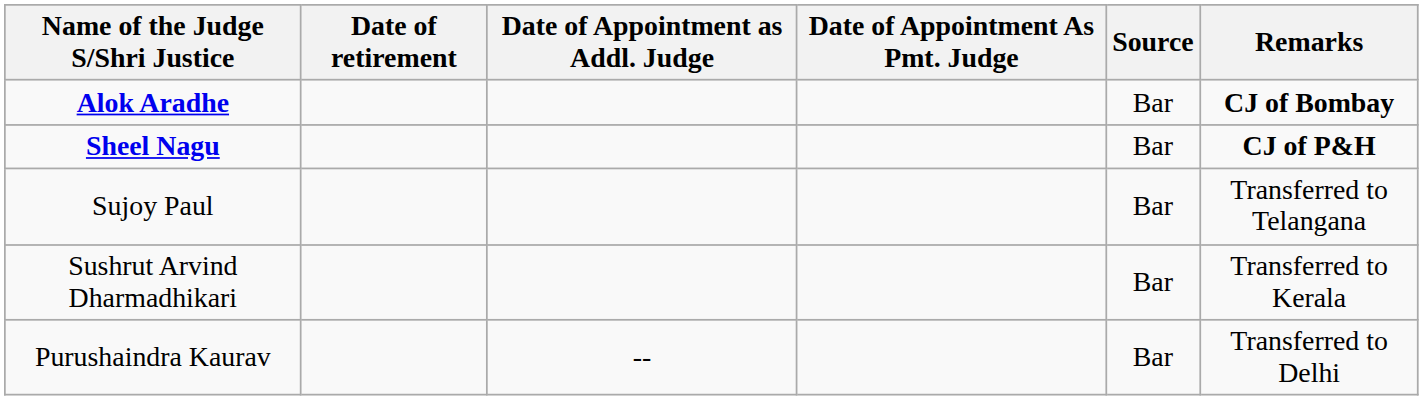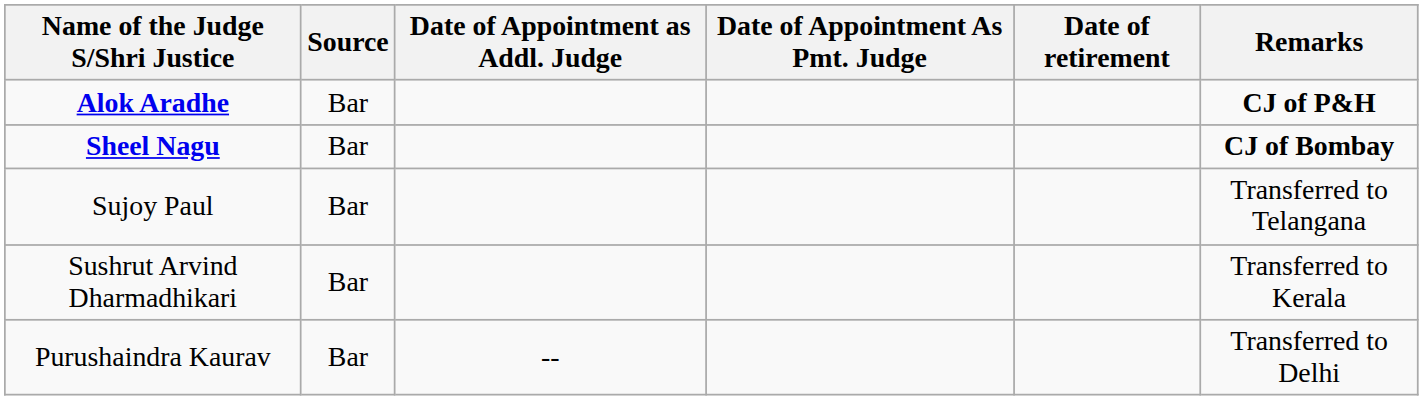 <table class="wikitable sortable static-row-numbers static-row-header" style="text-align:center" width="92%">
 <tr>
 <th>Name of the Judge S/Shri Justice</th>
-<th>Date of retirement</th>
+<th>Source</th>
 <th>Date of Appointment as Addl. Judge</th>
 <th>Date of Appointment As Pmt. Judge</th>
-<th>Source</th>
+<th>Date of retirement</th>
 <th>Remarks</th>
 </tr>
 <tr>
 <td><strong><a href='#'>Alok Aradhe</a></strong></td>
+<td>Bar</td>
 <td></td>
 <td></td>
 <td></td>
+<td><strong>CJ of P&H</strong></td>
+</tr>
+<tr>
+<td><strong><a href='#'>Sheel Nagu</a></strong></td>
 <td>Bar</td>
+<td></td>
+<td></td>
+<td></td>
 <td><strong>CJ of</strong> <strong>Bombay</strong></td>
 </tr>
 <tr>
-<td><strong><a href='#'>Sheel Nagu</a></strong></td>
+<td>Sujoy Paul</td>
+<td>Bar</td>
 <td></td>
 <td></td>
 <td></td>
-<td>Bar</td>
-<td><strong>CJ of P&H</strong></td>
-</tr>
-<tr>
-<td>Sujoy Paul</td>
-<td></td>
-<td></td>
-<td></td>
-<td>Bar</td>
 <td>Transferred to Telangana</td>
 </tr>
 <tr>
 <td>Sushrut Arvind Dharmadhikari</td>
+<td>Bar</td>
 <td></td>
 <td></td>
 <td></td>
-<td>Bar</td>
 <td>Transferred to Kerala</td>
 </tr>
 <tr>
 <td>Purushaindra Kaurav</td>
-<td></td>
+<td>Bar</td>
 <td>--</td>
 <td></td>
-<td>Bar</td>
+<td></td>
 <td>Transferred to Delhi</td>
 </tr>
 </table>
